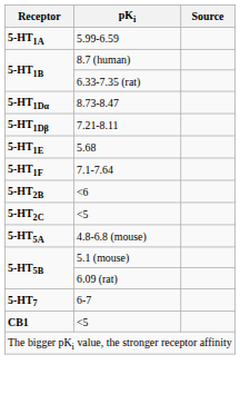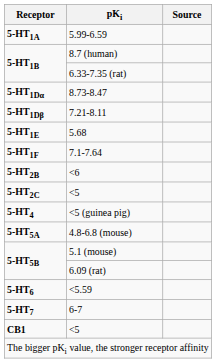 <table class="wikitable" class="wikitable floatright sortable">
 <tr>
 <th><small>Receptor</small></th>
 <th><small>pK<sub>i</sub></small></th>
 <th><small>Source</small></th>
 </tr>
 <tr>
 <td><small><strong>5-HT<sub>1A</sub></strong></small></td>
 <td><small>5.99-6.59</small></td>
 <td><small></small></td>
 </tr>
 <tr>
 <td rowspan="2"><small><strong>5-HT<sub>1B</sub></strong></small></td>
 <td><small>8.7 (human)</small></td>
 <td><small></small></td>
 </tr>
 <tr>
 <td><small>6.33-7.35 (rat)</small></td>
 <td><small></small></td>
 </tr>
 <tr>
 <td><small><strong>5-HT<sub>1Dα</sub></strong></small></td>
 <td><small>8.73-8.47</small></td>
 <td><small></small></td>
 </tr>
 <tr>
 <td><small><strong>5-HT<sub>1Dβ</sub></strong></small></td>
 <td><small>7.21-8.11</small></td>
 <td><small></small></td>
 </tr>
 <tr>
 <td><small><strong>5-HT<sub>1E</sub></strong></small></td>
 <td><small>5.68</small></td>
 <td><small></small></td>
 </tr>
 <tr>
 <td><small><strong>5-HT<sub>1F</sub></strong></small></td>
 <td><small>7.1-7.64</small></td>
 <td><small></small></td>
 </tr>
 <tr>
 <td><small><strong>5-HT<sub>2B</sub></strong></small></td>
 <td><small><6</small></td>
 <td><small></small></td>
 </tr>
 <tr>
 <td><small><strong>5-HT<sub>2C</sub></strong></small></td>
 <td><small><5</small></td>
 <td><small></small></td>
 </tr>
 <tr>
+<td><small><strong>5-HT<sub>4</sub></strong></small></td>
+<td><small><5 (guinea pig)</small></td>
+<td><small></small></td>
+</tr>
+<tr>
 <td><small><strong>5-HT<sub>5A</sub></strong></small></td>
 <td><small>4.8-6.8 (mouse)</small></td>
 <td><small></small></td>
 </tr>
 <tr>
 <td rowspan="2"><small><strong>5-HT<sub>5B</sub></strong></small></td>
 <td><small>5.1 (mouse)</small></td>
 <td><small></small></td>
 </tr>
 <tr>
 <td><small>6.09 (rat)</small></td>
+<td><small></small></td>
+</tr>
+<tr>
+<td><small><strong>5-HT<sub>6</sub></strong></small></td>
+<td><small><5.59</small></td>
 <td><small></small></td>
 </tr>
 <tr>
 <td><small><strong>5-HT<sub>7</sub></strong></small></td>
 <td><small>6-7</small></td>
 <td><small></small></td>
 </tr>
 <tr>
 <td><small><strong>CB1</strong></small></td>
 <td><small><5</small></td>
 <td><small></small></td>
 </tr>
 <tr>
 <td colspan="3"><small>The bigger pK<sub>i</sub> value, the stronger receptor affinity</small></td>
 </tr>
 </table>
